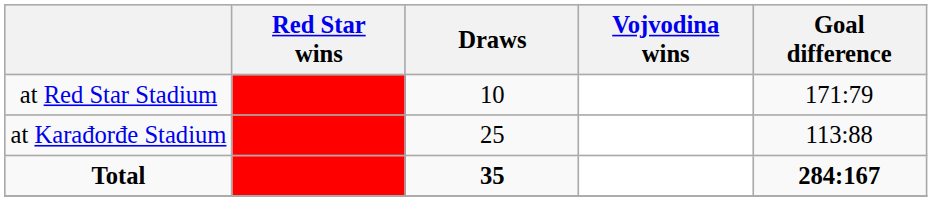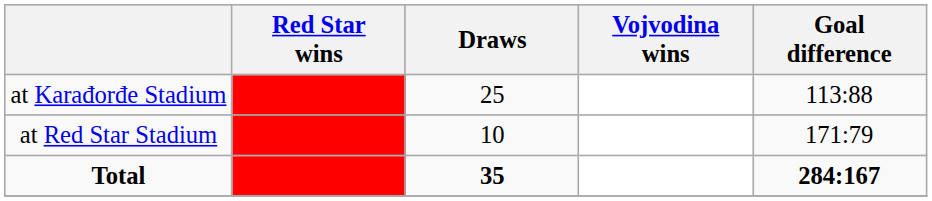 <table class="wikitable" style="text-align:center;font-size:95%">
 <tr>
 <th></th>
 <th width="100"><a href='#'>Red Star</a><br>wins</th>
 <th width="100">Draws</th>
 <th width="100"><a href='#'>Vojvodina</a><br>wins</th>
 <th width="100">Goal<br>difference</th>
 </tr>
 <tr>
+<td>at <a href='#'>Karađorđe Stadium</a></td>
+<td bgcolor=ff0000></td>
+<td>25</td>
+<td bgcolor=ffffff></td>
+<td>113:88</td>
+</tr>
+<tr>
 <td>at <a href='#'>Red Star Stadium</a></td>
 <td bgcolor=ff0000></td>
 <td>10</td>
 <td bgcolor=ffffff></td>
 <td>171:79</td>
-</tr>
-<tr>
-<td>at <a href='#'>Karađorđe Stadium</a></td>
-<td bgcolor=ff0000></td>
-<td>25</td>
-<td bgcolor=ffffff></td>
-<td>113:88</td>
 </tr>
 <tr>
 <td><strong>Total</strong></td>
 <td bgcolor=ff0000></td>
 <td><strong>35</strong></td>
 <td bgcolor=ffffff></td>
 <td><strong>284:167</strong></td>
 </tr>
 <tr>
 </tr>
 </table>
